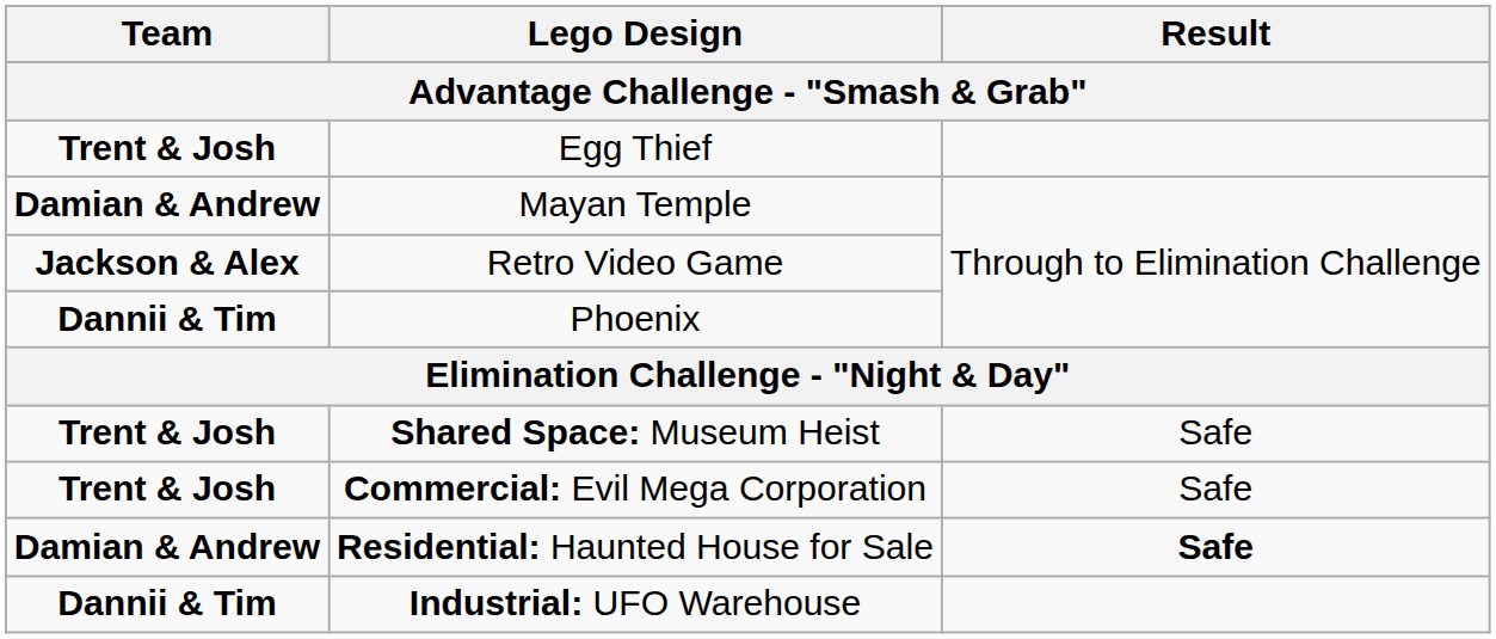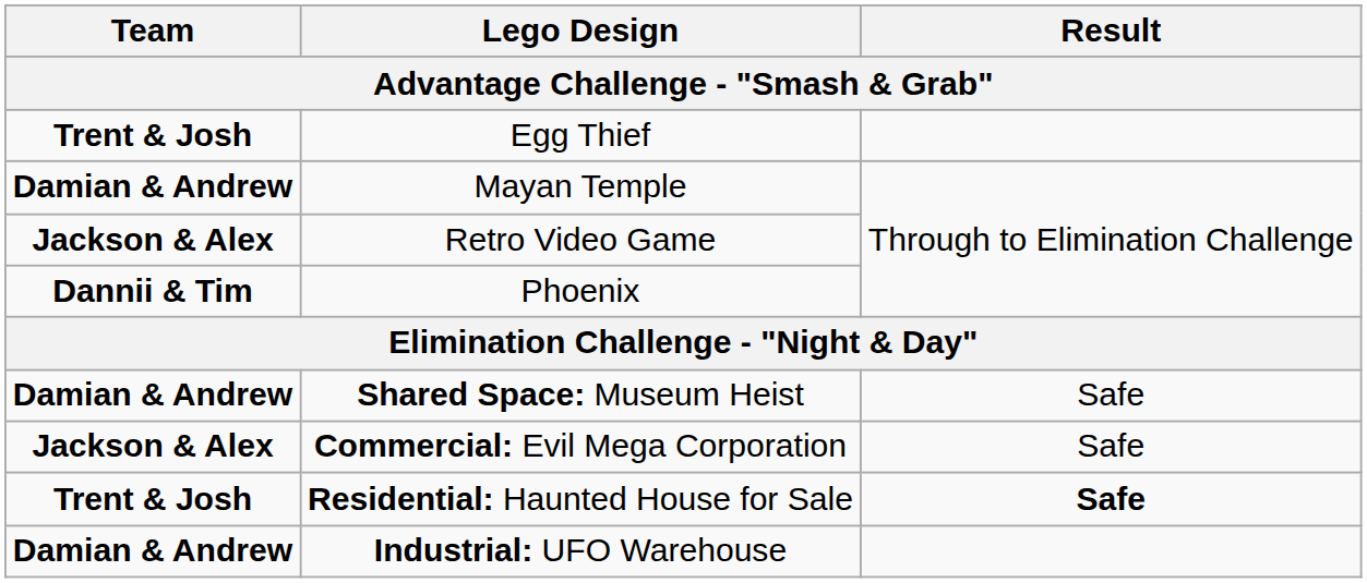 <table class="wikitable" style="text-align:center">
 <tr valign="top">
 <th>Team</th>
 <th>Lego Design</th>
 <th>Result</th>
 </tr>
 <tr>
 <th colspan=4>Advantage Challenge - "Smash & Grab"</th>
 </tr>
 <tr>
 <td><strong>Trent & Josh</strong></td>
 <td>Egg Thief</td>
 <td></td>
 </tr>
 <tr>
 <td><strong>Damian & Andrew</strong></td>
 <td>Mayan Temple</td>
 <td rowspan=3>Through to Elimination Challenge</td>
 </tr>
 <tr>
 <td><strong>Jackson & Alex</strong></td>
 <td>Retro Video Game</td>
 </tr>
 <tr>
 <td><strong>Dannii & Tim</strong></td>
 <td>Phoenix</td>
 </tr>
 <tr>
 <th colspan=4>Elimination Challenge - "Night & Day"</th>
 </tr>
 <tr>
-<td><strong>Trent & Josh</strong></td>
+<td><strong>Damian & Andrew</strong></td>
 <td><strong>Shared Space:</strong> Museum Heist</td>
 <td>Safe</td>
 </tr>
 <tr>
-<td><strong>Trent & Josh</strong></td>
+<td><strong>Jackson & Alex</strong></td>
 <td><strong>Commercial:</strong> Evil Mega Corporation</td>
 <td>Safe</td>
 </tr>
 <tr>
-<td><strong>Damian & Andrew</strong></td>
+<td><strong>Trent & Josh</strong></td>
 <td><strong>Residential:</strong> Haunted House for Sale</td>
 <td><strong>Safe</strong></td>
 </tr>
 <tr>
-<td><strong>Dannii & Tim</strong></td>
+<td><strong>Damian & Andrew</strong></td>
 <td><strong>Industrial:</strong> UFO Warehouse</td>
 <td></td>
 </tr>
 </table>
